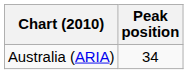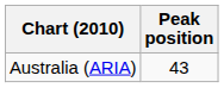 <table class="wikitable sortable">
 <tr>
 <th>Chart (2010)</th>
 <th>Peak<br>position</th>
 </tr>
 <tr>
 <td>Australia (<a href='#'>ARIA</a>)</td>
-<td align="center">34</td>
+<td align="center">43</td>
 </tr>
 </table>
